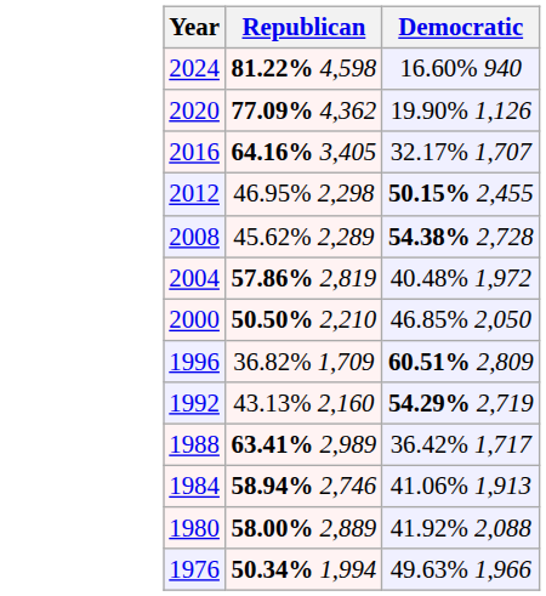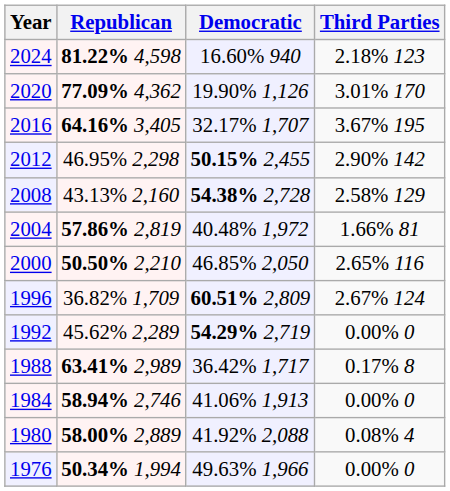 <table class="wikitable" style="float:right; font-size:95%;">
 <tr bgcolor=lightgrey>
 <th>Year</th>
 <th><a href='#'>Republican</a></th>
 <th><a href='#'>Democratic</a></th>
+<th><a href='#'>Third Parties</a></th>
 </tr>
 <tr>
 <td align="center" bgcolor="#fff3f3"><a href='#'>2024</a></td>
 <td align="center" bgcolor="#fff3f3"><strong>81.22%</strong> <em>4,598</em></td>
 <td align="center" bgcolor="#f0f0ff">16.60% <em>940</em></td>
+<td align="center">2.18% <em>123</em></td>
 </tr>
 <tr>
 <td align="center" bgcolor="#fff3f3"><a href='#'>2020</a></td>
 <td align="center" bgcolor="#fff3f3"><strong>77.09%</strong> <em>4,362</em></td>
 <td align="center" bgcolor="#f0f0ff">19.90% <em>1,126</em></td>
+<td align="center">3.01% <em>170</em></td>
 </tr>
 <tr>
 <td align="center" bgcolor="#fff3f3"><a href='#'>2016</a></td>
 <td align="center" bgcolor="#fff3f3"><strong>64.16%</strong> <em>3,405</em></td>
 <td align="center" bgcolor="#f0f0ff">32.17% <em>1,707</em></td>
+<td align="center">3.67% <em>195</em></td>
 </tr>
 <tr>
 <td align="center" bgcolor="#f0f0ff"><a href='#'>2012</a></td>
 <td align="center" bgcolor="#fff3f3">46.95% <em>2,298</em></td>
 <td align="center" bgcolor="#f0f0ff"><strong>50.15%</strong> <em>2,455</em></td>
+<td align="center">2.90% <em>142</em></td>
 </tr>
 <tr>
 <td align="center" bgcolor="#f0f0ff"><a href='#'>2008</a></td>
-<td align="center" bgcolor="#fff3f3">45.62% <em>2,289</em></td>
+<td align="center" bgcolor="#fff3f3">43.13% <em>2,160</em></td>
 <td align="center" bgcolor="#f0f0ff"><strong>54.38%</strong> <em>2,728</em></td>
+<td align="center">2.58% <em>129</em></td>
 </tr>
 <tr>
 <td align="center" bgcolor="#fff3f3"><a href='#'>2004</a></td>
 <td align="center" bgcolor="#fff3f3"><strong>57.86%</strong> <em>2,819</em></td>
 <td align="center" bgcolor="#f0f0ff">40.48% <em>1,972</em></td>
+<td align="center">1.66% <em>81</em></td>
 </tr>
 <tr>
 <td align="center" bgcolor="#fff3f3"><a href='#'>2000</a></td>
 <td align="center" bgcolor="#fff3f3"><strong>50.50%</strong> <em>2,210</em></td>
 <td align="center" bgcolor="#f0f0ff">46.85% <em>2,050</em></td>
+<td align="center">2.65% <em>116</em></td>
 </tr>
 <tr>
 <td align="center" bgcolor="#f0f0ff"><a href='#'>1996</a></td>
 <td align="center" bgcolor="#fff3f3">36.82% <em>1,709</em></td>
 <td align="center" bgcolor="#f0f0ff"><strong>60.51%</strong> <em>2,809</em></td>
+<td align="center">2.67% <em>124</em></td>
 </tr>
 <tr>
 <td align="center" bgcolor="#f0f0ff"><a href='#'>1992</a></td>
-<td align="center" bgcolor="#fff3f3">43.13% <em>2,160</em></td>
+<td align="center" bgcolor="#fff3f3">45.62% <em>2,289</em></td>
 <td align="center" bgcolor="#f0f0ff"><strong>54.29%</strong> <em>2,719</em></td>
+<td align="center">0.00% <em>0</em></td>
 </tr>
 <tr>
 <td align="center" bgcolor="#fff3f3"><a href='#'>1988</a></td>
 <td align="center" bgcolor="#fff3f3"><strong>63.41%</strong> <em>2,989</em></td>
 <td align="center" bgcolor="#f0f0ff">36.42% <em>1,717</em></td>
+<td align="center">0.17% <em>8</em></td>
 </tr>
 <tr>
 <td align="center" bgcolor="#fff3f3"><a href='#'>1984</a></td>
 <td align="center" bgcolor="#fff3f3"><strong>58.94%</strong> <em>2,746</em></td>
 <td align="center" bgcolor="#f0f0ff">41.06% <em>1,913</em></td>
+<td align="center">0.00% <em>0</em></td>
 </tr>
 <tr>
 <td align="center" bgcolor="#fff3f3"><a href='#'>1980</a></td>
 <td align="center" bgcolor="#fff3f3"><strong>58.00%</strong> <em>2,889</em></td>
 <td align="center" bgcolor="#f0f0ff">41.92% <em>2,088</em></td>
+<td align="center">0.08% <em>4</em></td>
 </tr>
 <tr>
 <td align="center" bgcolor="#f0f0ff"><a href='#'>1976</a></td>
 <td align="center" bgcolor="#fff3f3"><strong>50.34%</strong> <em>1,994</em></td>
 <td align="center" bgcolor="#f0f0ff">49.63% <em>1,966</em></td>
+<td align="center">0.00% <em>0</em></td>
 </tr>
 </table>
